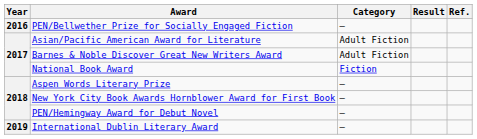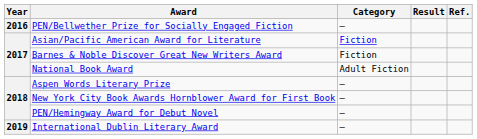 <table class="wikitable sortable">
 <tr>
 <th>Year</th>
 <th>Award</th>
 <th>Category</th>
 <th>Result</th>
 <th>Ref.</th>
 </tr>
 <tr>
 <th>2016</th>
 <td><a href='#'>PEN/Bellwether Prize for Socially Engaged Fiction</a></td>
 <td>—</td>
 <td></td>
 <td></td>
 </tr>
 <tr>
 <th rowspan="3">2017</th>
 <td><a href='#'>Asian/Pacific American Award for Literature</a></td>
-<td>Adult Fiction</td>
+<td><a href='#'>Fiction</a></td>
 <td></td>
 <td></td>
 </tr>
 <tr>
 <td><a href='#'>Barnes & Noble Discover Great New Writers Award</a></td>
-<td>Adult Fiction</td>
+<td>Fiction</td>
 <td></td>
 <td></td>
 </tr>
 <tr>
 <td><a href='#'>National Book Award</a></td>
-<td><a href='#'>Fiction</a></td>
+<td>Adult Fiction</td>
 <td></td>
 <td></td>
 </tr>
 <tr>
 <th rowspan="3">2018</th>
 <td><a href='#'>Aspen Words Literary Prize</a></td>
 <td>—</td>
 <td></td>
 <td></td>
 </tr>
 <tr>
 <td><a href='#'>New York City Book Awards Hornblower Award for First Book</a></td>
 <td>—</td>
 <td></td>
 <td></td>
 </tr>
 <tr>
 <td><a href='#'>PEN/Hemingway Award for Debut Novel</a></td>
 <td>—</td>
 <td></td>
 <td></td>
 </tr>
 <tr>
 <th>2019</th>
 <td><a href='#'>International Dublin Literary Award</a></td>
 <td>—</td>
 <td></td>
 <td></td>
 </tr>
 </table>
